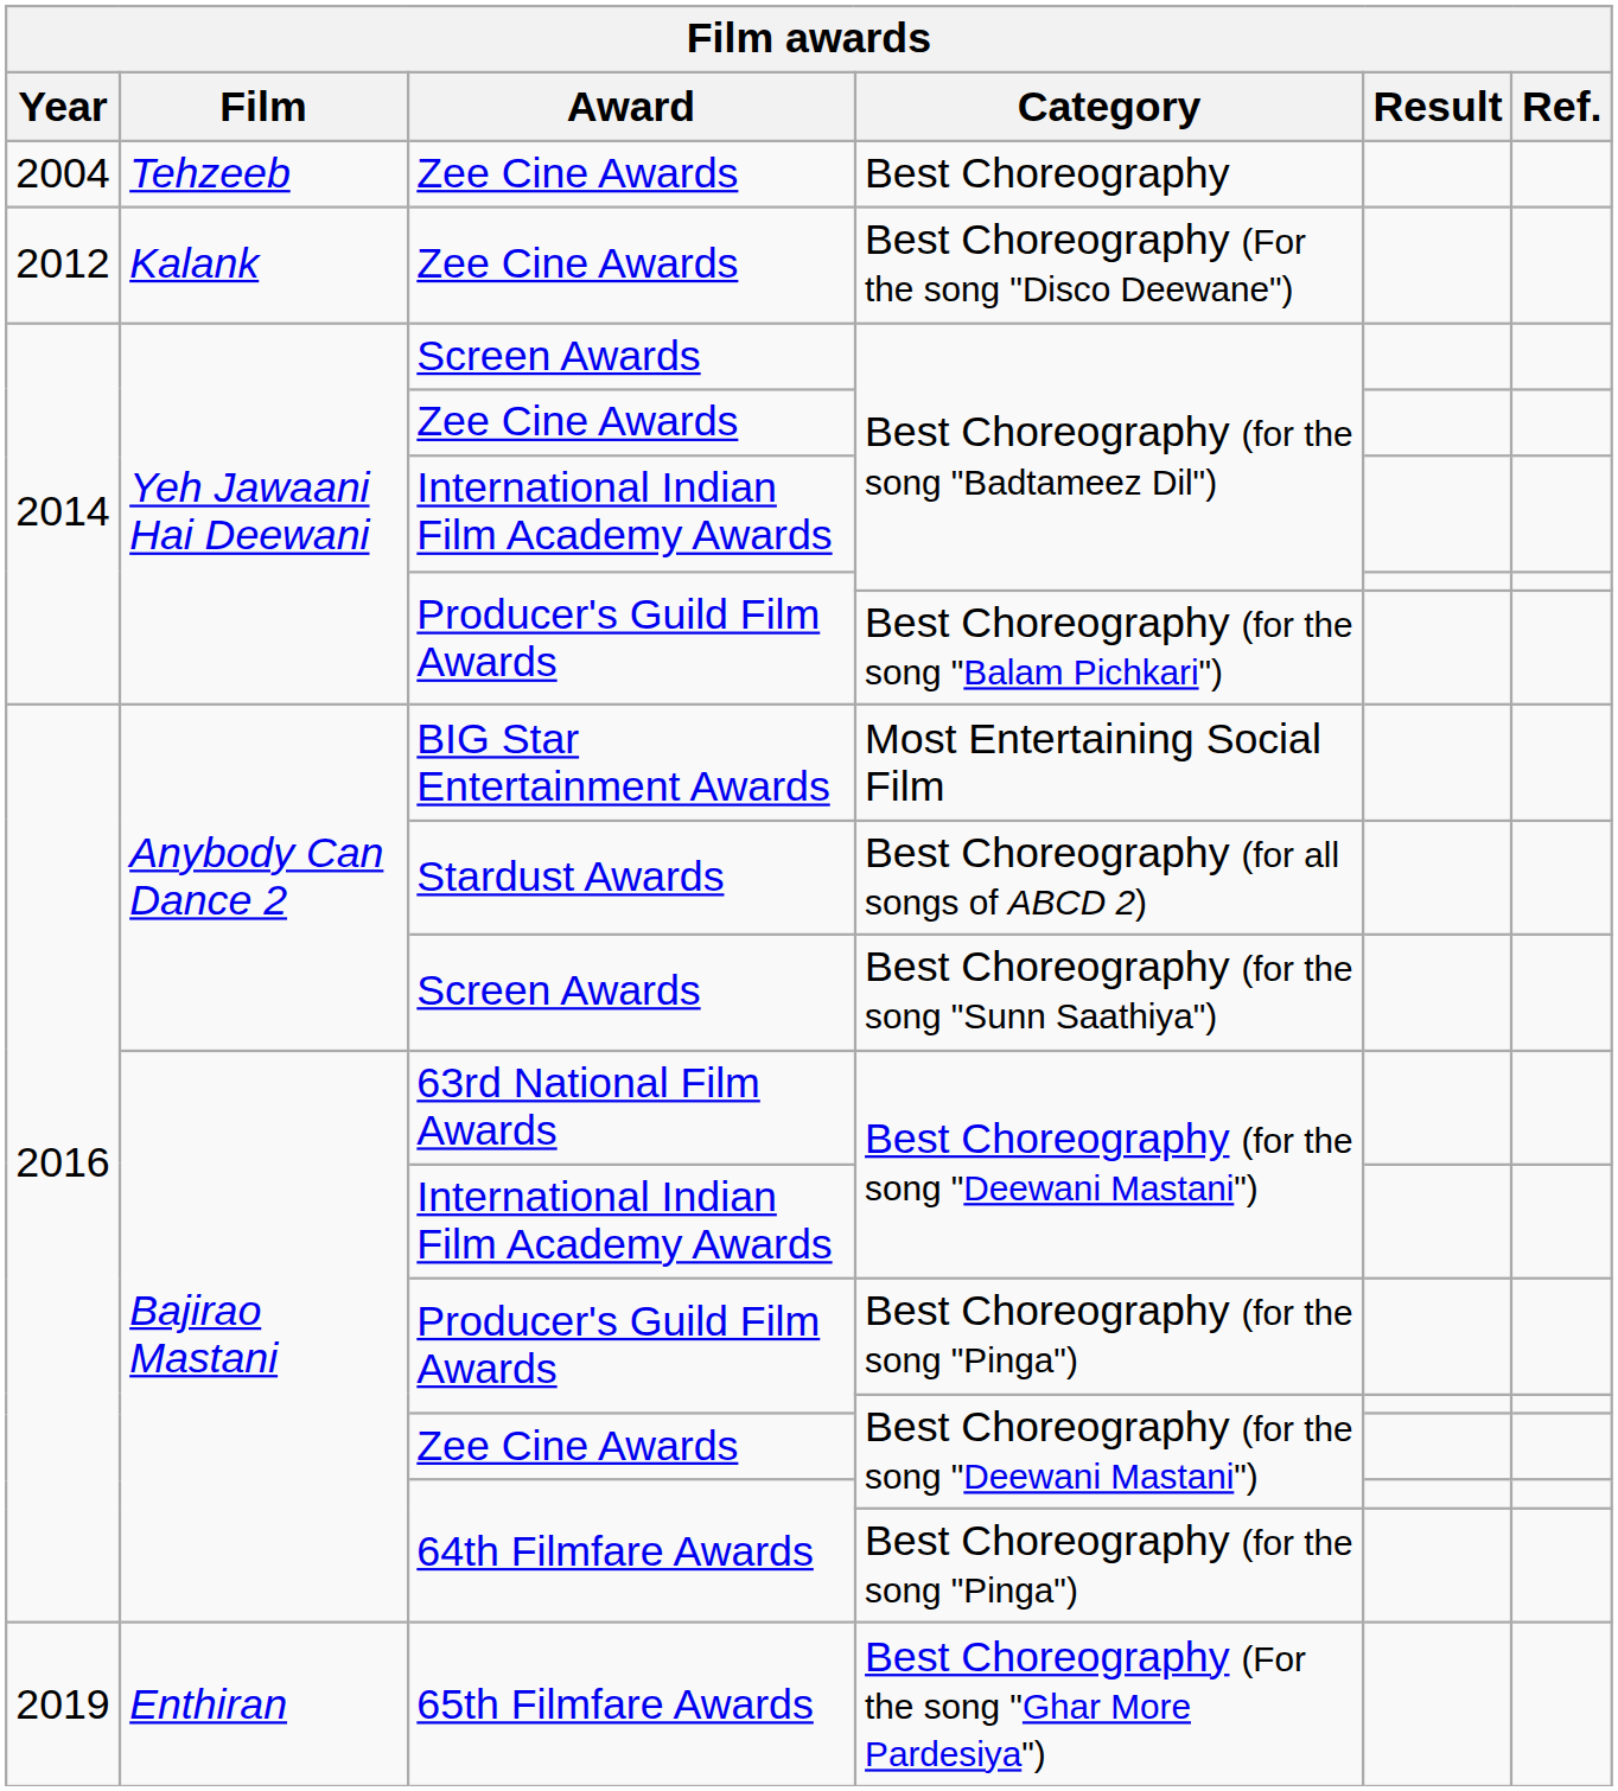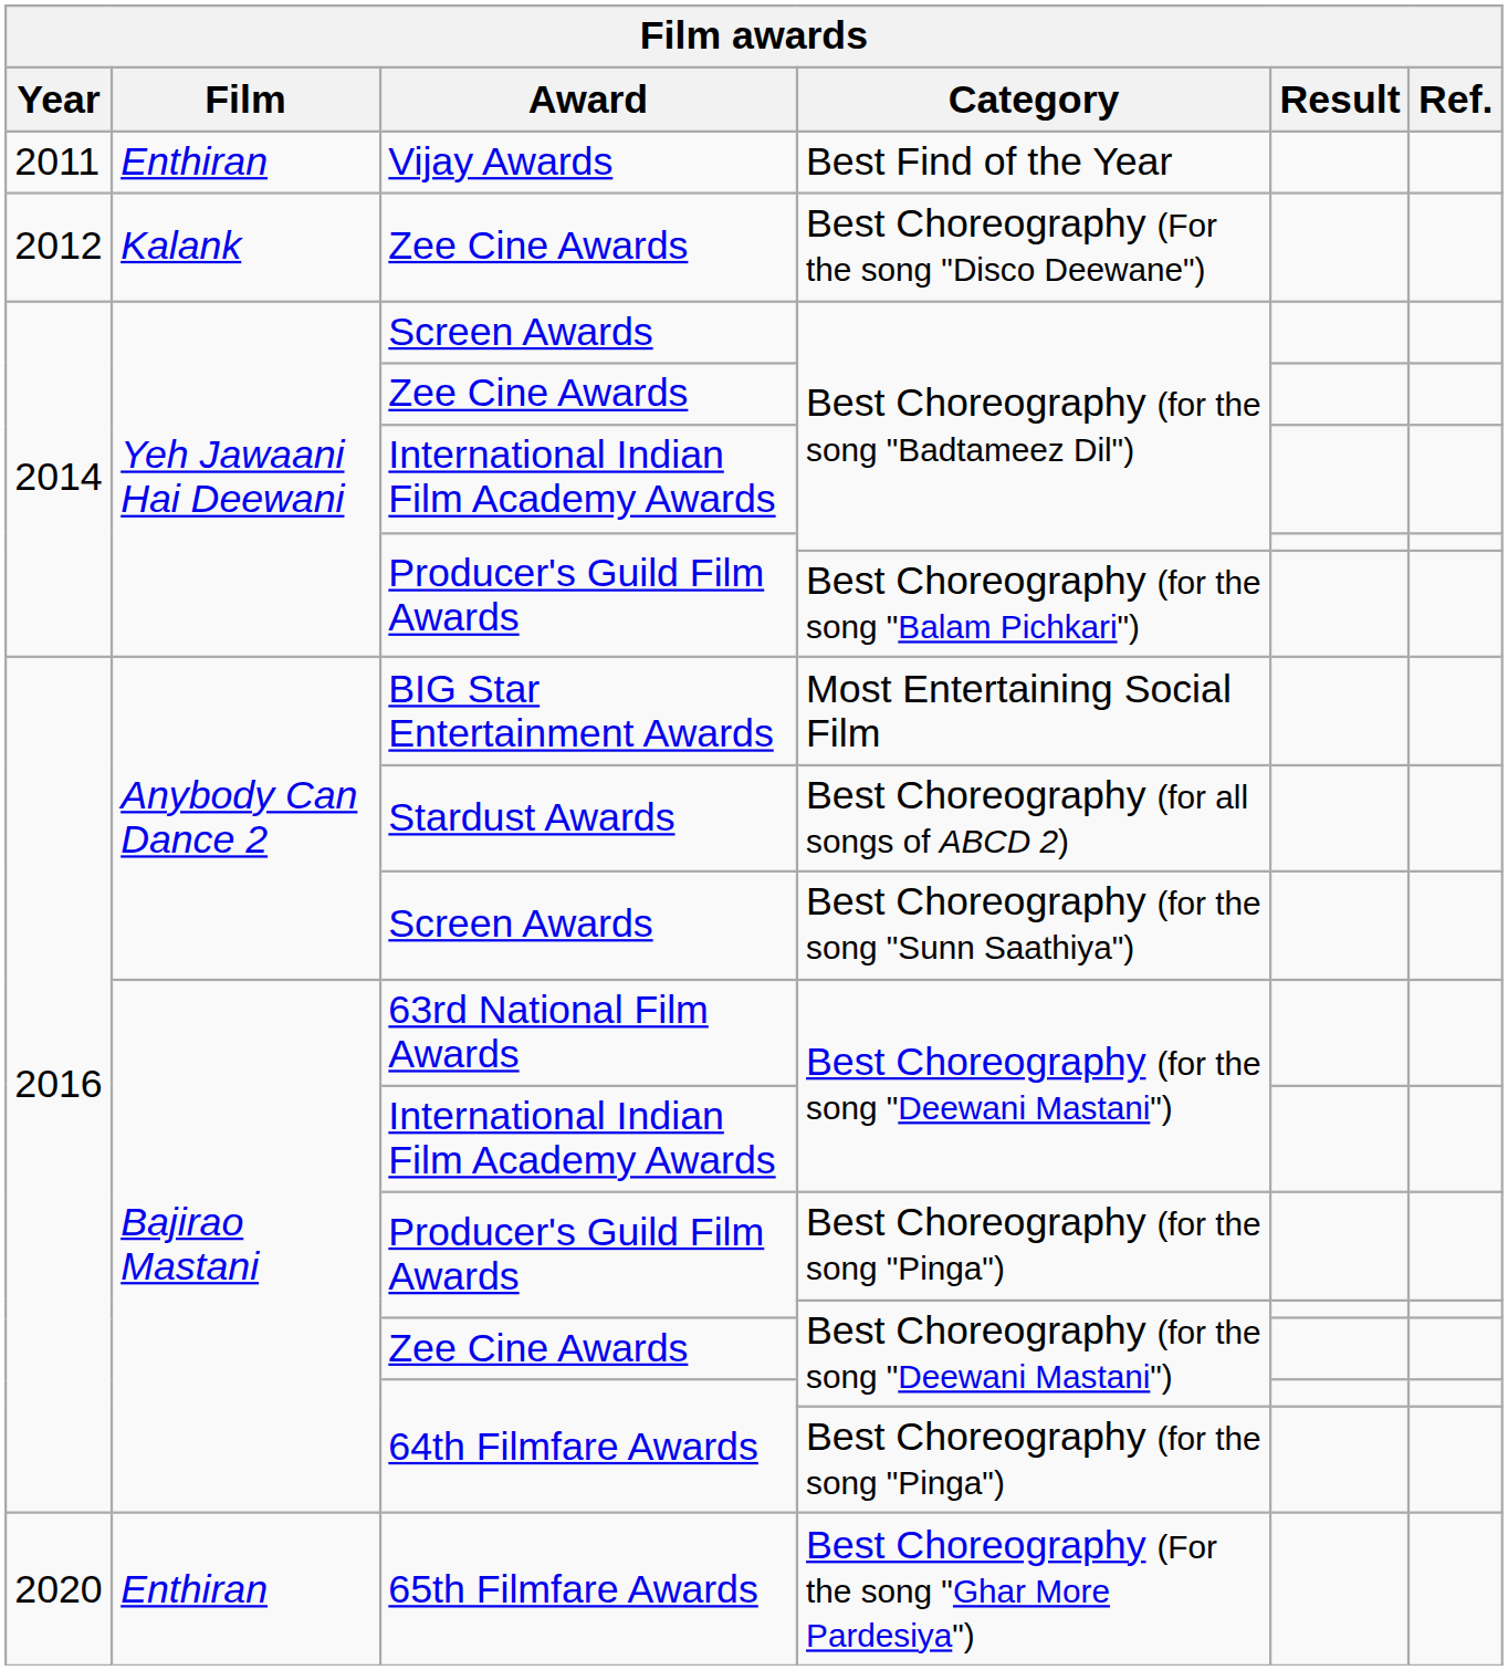 <table class="wikitable">
 <tr>
 <th colspan="6">Film awards</th>
 </tr>
 <tr>
 <th>Year</th>
 <th>Film</th>
 <th>Award</th>
 <th>Category</th>
 <th>Result</th>
 <th>Ref.</th>
 </tr>
 <tr>
-<td>2004</td>
-<td><a href='#'><em>Tehzeeb</em></a></td>
-<td><a href='#'>Zee Cine Awards</a></td>
-<td>Best Choreography</td>
+<td>2011</td>
+<td><em><a href='#'>Enthiran</a></em></td>
+<td><a href='#'>Vijay Awards</a></td>
+<td>Best Find of the Year</td>
 <td></td>
 <td></td>
 </tr>
 <tr>
 <td>2012</td>
 <td><em><a href='#'>Kalank</a></em></td>
 <td><a href='#'>Zee Cine Awards</a></td>
 <td>Best Choreography <small>(For the song "Disco Deewane")</small></td>
 <td></td>
 <td></td>
 </tr>
 <tr>
 <td rowspan="5">2014</td>
 <td rowspan="5"><em><a href='#'>Yeh Jawaani Hai Deewani</a></em></td>
 <td><a href='#'>Screen Awards</a></td>
 <td rowspan="4">Best Choreography <small>(for the song "Badtameez Dil")</small></td>
 <td></td>
 <td></td>
 </tr>
 <tr>
 <td><a href='#'>Zee Cine Awards</a></td>
 <td></td>
 <td></td>
 </tr>
 <tr>
 <td><a href='#'>International Indian Film Academy Awards</a></td>
 <td></td>
 <td></td>
 </tr>
 <tr>
 <td rowspan="2"><a href='#'>Producer's Guild Film Awards</a></td>
 <td></td>
 <td></td>
 </tr>
 <tr>
 <td>Best Choreography <small>(for the song "<a href='#'>Balam Pichkari</a>")</small></td>
 <td></td>
 <td></td>
 </tr>
 <tr>
 <td rowspan="10">2016</td>
 <td rowspan="3"><em><a href='#'>Anybody Can Dance 2</a></em></td>
 <td><a href='#'>BIG Star Entertainment Awards</a></td>
 <td>Most Entertaining Social Film</td>
 <td></td>
 <td></td>
 </tr>
 <tr>
 <td><a href='#'>Stardust Awards</a></td>
 <td>Best Choreography <small>(for all songs of <em>ABCD 2</em>)</small></td>
 <td></td>
 <td></td>
 </tr>
 <tr>
 <td><a href='#'>Screen Awards</a></td>
 <td>Best Choreography <small>(for the song "Sunn Saathiya")</small></td>
 <td></td>
 <td></td>
 </tr>
 <tr>
 <td rowspan="7"><em><a href='#'>Bajirao Mastani</a></em></td>
 <td><a href='#'>63rd National Film Awards</a></td>
 <td rowspan="2"><a href='#'>Best Choreography</a> <small>(for the song "<a href='#'>Deewani Mastani</a>")</small></td>
 <td></td>
 <td></td>
 </tr>
 <tr>
 <td><a href='#'>International Indian Film Academy Awards</a></td>
 <td></td>
 <td></td>
 </tr>
 <tr>
 <td rowspan="2"><a href='#'>Producer's Guild Film Awards</a></td>
 <td>Best Choreography <small>(for the song "Pinga")</small></td>
 <td></td>
 <td></td>
 </tr>
 <tr>
 <td rowspan="3">Best Choreography <small>(for the song "<a href='#'>Deewani Mastani</a>")</small></td>
 <td></td>
 <td></td>
 </tr>
 <tr>
 <td><a href='#'>Zee Cine Awards</a></td>
 <td></td>
 <td></td>
 </tr>
 <tr>
 <td rowspan="2"><a href='#'>64th Filmfare Awards</a></td>
 <td></td>
 <td></td>
 </tr>
 <tr>
 <td>Best Choreography <small>(for the song "Pinga")</small></td>
 <td></td>
 <td></td>
 </tr>
 <tr>
-<td>2019</td>
+<td>2020</td>
 <td><em><a href='#'>Enthiran</a></em></td>
 <td><a href='#'>65th Filmfare Awards</a></td>
 <td><a href='#'>Best Choreography</a> <small>(For the song "<a href='#'>Ghar More Pardesiya</a>")</small></td>
 <td></td>
 <td></td>
 </tr>
 </table>
